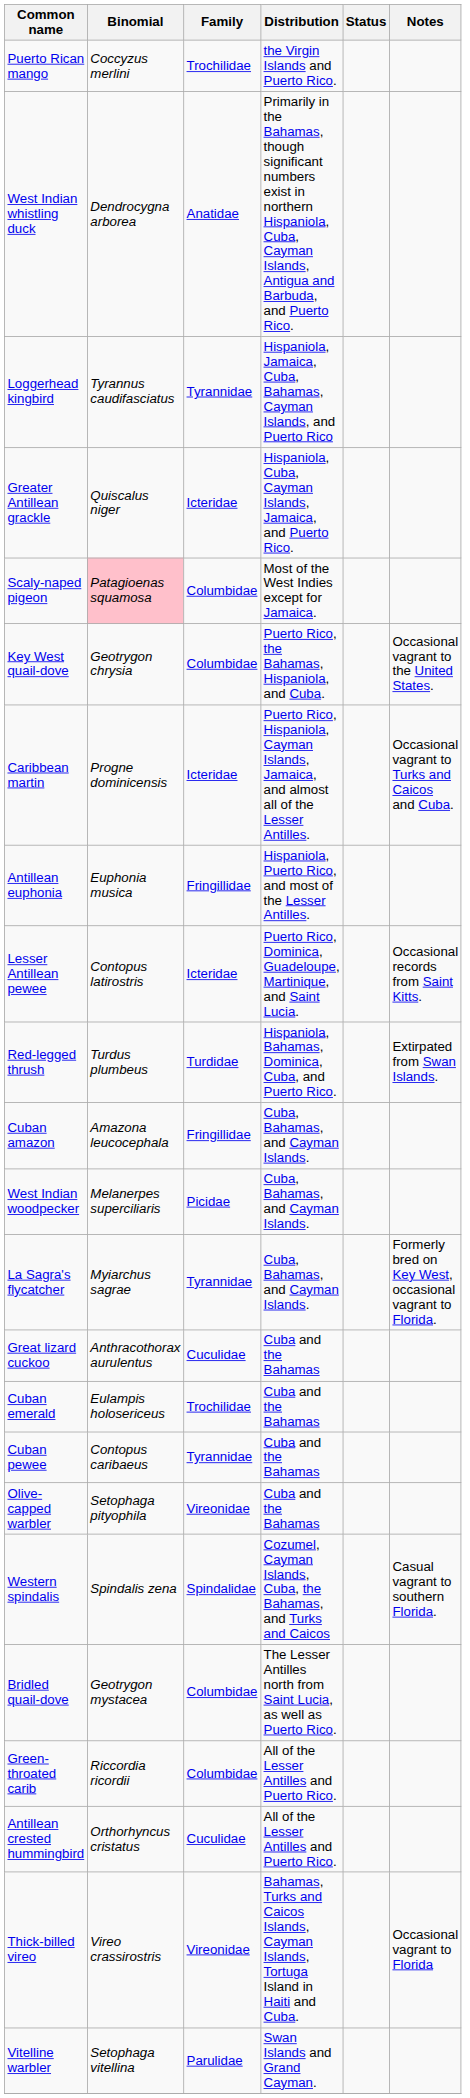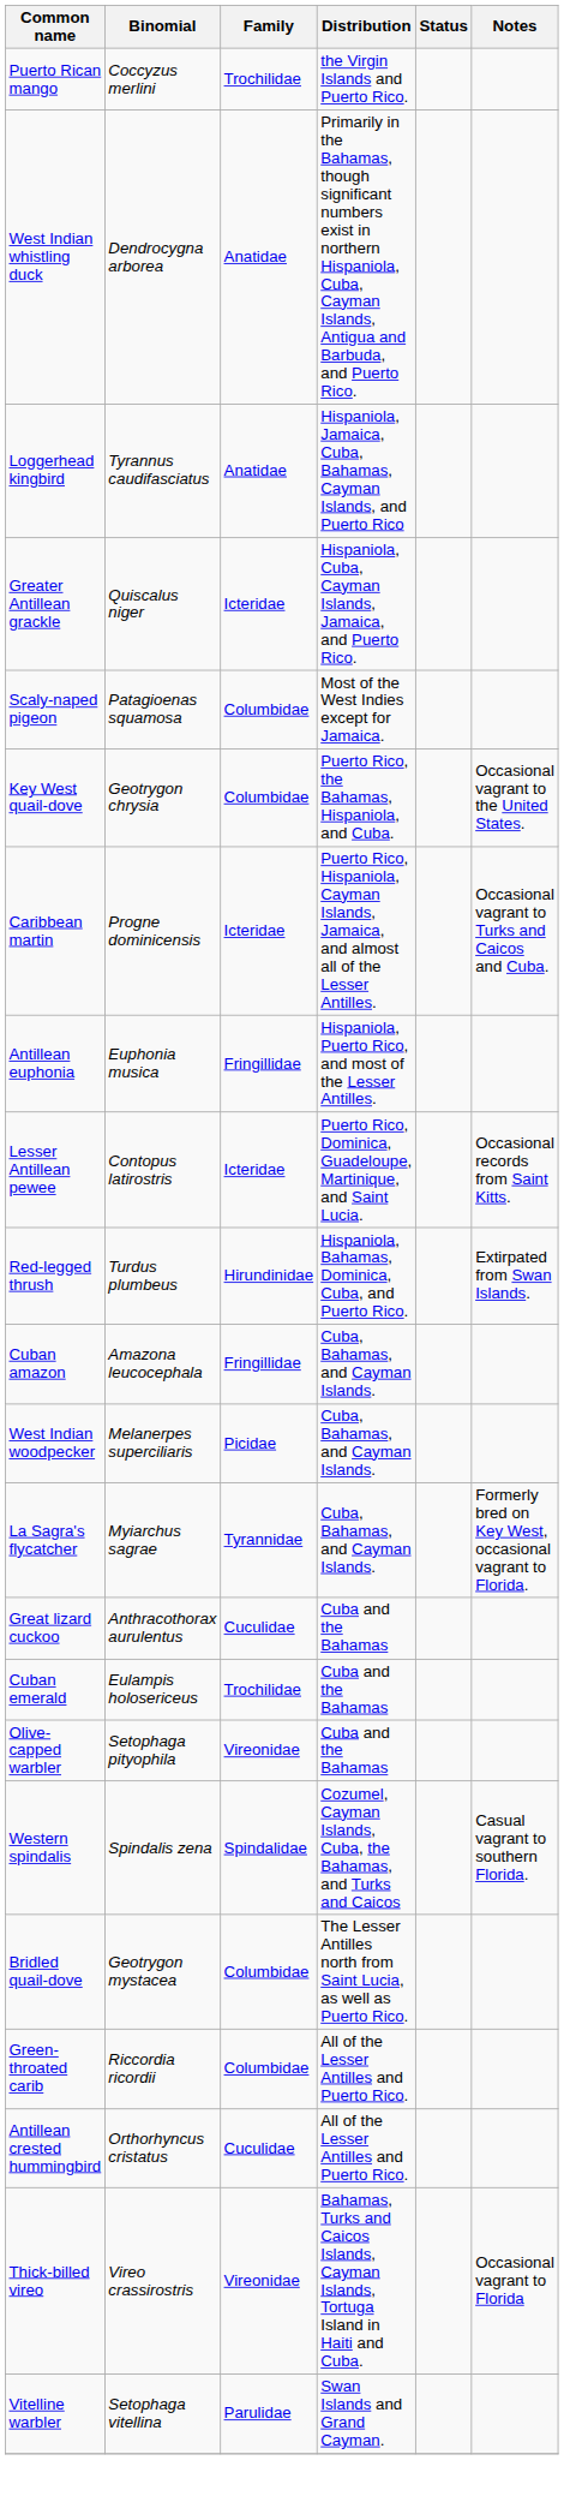 <table width=80% class="wikitable">
 <tr>
 <th width=22%>Common name</th>
 <th width=22%>Binomial</th>
 <th width=12%>Family</th>
 <th width=20%>Distribution</th>
 <th width=12%>Status</th>
 <th width=12%>Notes</th>
 </tr>
 <tr>
 <td><a href='#'>Puerto Rican mango</a></td>
 <td><em>Coccyzus merlini</em></td>
 <td><a href='#'>Trochilidae</a></td>
 <td><a href='#'>the Virgin Islands</a> and <a href='#'>Puerto Rico</a>.</td>
 <td></td>
 <td></td>
 </tr>
 <tr>
 <td><a href='#'>West Indian whistling duck</a></td>
 <td><em>Dendrocygna arborea</em></td>
 <td><a href='#'>Anatidae</a></td>
 <td>Primarily in the <a href='#'>Bahamas</a>, though significant numbers exist in northern <a href='#'>Hispaniola</a>, <a href='#'>Cuba</a>, <a href='#'>Cayman Islands</a>, <a href='#'>Antigua and Barbuda</a>, and <a href='#'>Puerto Rico</a>.</td>
 <td></td>
 <td></td>
 </tr>
 <tr>
 <td><a href='#'>Loggerhead kingbird</a></td>
 <td><em>Tyrannus caudifasciatus</em></td>
-<td><a href='#'>Tyrannidae</a></td>
+<td><a href='#'>Anatidae</a></td>
 <td><a href='#'>Hispaniola</a>, <a href='#'>Jamaica</a>, <a href='#'>Cuba</a>, <a href='#'>Bahamas</a>, <a href='#'>Cayman Islands</a>, and <a href='#'>Puerto Rico</a></td>
 <td></td>
 <td></td>
 </tr>
 <tr>
 <td><a href='#'>Greater Antillean grackle</a></td>
 <td><em>Quiscalus niger</em></td>
 <td><a href='#'>Icteridae</a></td>
 <td><a href='#'>Hispaniola</a>, <a href='#'>Cuba</a>, <a href='#'>Cayman Islands</a>, <a href='#'>Jamaica</a>, and <a href='#'>Puerto Rico</a>.</td>
 <td></td>
 <td></td>
 </tr>
 <tr>
 <td><a href='#'>Scaly-naped pigeon</a></td>
-<td style="background: pink;"><em>Patagioenas squamosa</em></td>
+<td><em>Patagioenas squamosa</em></td>
 <td><a href='#'>Columbidae</a></td>
 <td>Most of the West Indies except for <a href='#'>Jamaica</a>.</td>
 <td></td>
 <td></td>
 </tr>
 <tr>
 <td><a href='#'>Key West quail-dove</a></td>
 <td><em>Geotrygon chrysia</em></td>
 <td><a href='#'>Columbidae</a></td>
 <td><a href='#'>Puerto Rico</a>, <a href='#'>the Bahamas</a>, <a href='#'>Hispaniola</a>, and <a href='#'>Cuba</a>.</td>
 <td></td>
 <td>Occasional vagrant to the <a href='#'>United States</a>.</td>
 </tr>
 <tr>
 <td><a href='#'>Caribbean martin</a></td>
 <td><em>Progne dominicensis</em></td>
 <td><a href='#'>Icteridae</a></td>
 <td><a href='#'>Puerto Rico</a>, <a href='#'>Hispaniola</a>, <a href='#'>Cayman Islands</a>, <a href='#'>Jamaica</a>, and almost all of the <a href='#'>Lesser Antilles</a>.</td>
 <td></td>
 <td>Occasional vagrant to <a href='#'>Turks and Caicos</a> and <a href='#'>Cuba</a>.</td>
 </tr>
 <tr>
 <td><a href='#'>Antillean euphonia</a></td>
 <td><em>Euphonia musica</em></td>
 <td><a href='#'>Fringillidae</a></td>
 <td><a href='#'>Hispaniola</a>, <a href='#'>Puerto Rico</a>, and most of the <a href='#'>Lesser Antilles</a>.</td>
 <td></td>
 <td></td>
 </tr>
 <tr>
 <td><a href='#'>Lesser Antillean pewee</a></td>
 <td><em>Contopus latirostris</em></td>
 <td><a href='#'>Icteridae</a></td>
 <td><a href='#'>Puerto Rico</a>, <a href='#'>Dominica</a>, <a href='#'>Guadeloupe</a>, <a href='#'>Martinique</a>, and <a href='#'>Saint Lucia</a>.</td>
 <td></td>
 <td>Occasional records from <a href='#'>Saint Kitts</a>.</td>
 </tr>
 <tr>
 <td><a href='#'>Red-legged thrush</a></td>
 <td><em>Turdus plumbeus</em></td>
-<td><a href='#'>Turdidae</a></td>
+<td><a href='#'>Hirundinidae</a></td>
 <td><a href='#'>Hispaniola</a>, <a href='#'>Bahamas</a>, <a href='#'>Dominica</a>, <a href='#'>Cuba</a>, and <a href='#'>Puerto Rico</a>.</td>
 <td></td>
 <td>Extirpated from <a href='#'>Swan Islands</a>.</td>
 </tr>
 <tr>
 <td><a href='#'>Cuban amazon</a></td>
 <td><em>Amazona leucocephala</em></td>
 <td><a href='#'>Fringillidae</a></td>
 <td><a href='#'>Cuba</a>, <a href='#'>Bahamas</a>, and <a href='#'>Cayman Islands</a>.</td>
 <td></td>
 <td></td>
 </tr>
 <tr>
 <td><a href='#'>West Indian woodpecker</a></td>
 <td><em>Melanerpes superciliaris</em></td>
 <td><a href='#'>Picidae</a></td>
 <td><a href='#'>Cuba</a>, <a href='#'>Bahamas</a>, and <a href='#'>Cayman Islands</a>.</td>
 <td></td>
 <td></td>
 </tr>
 <tr>
 <td><a href='#'>La Sagra's flycatcher</a></td>
 <td><em>Myiarchus sagrae</em></td>
 <td><a href='#'>Tyrannidae</a></td>
 <td><a href='#'>Cuba</a>, <a href='#'>Bahamas</a>, and <a href='#'>Cayman Islands</a>.</td>
 <td></td>
 <td>Formerly bred on <a href='#'>Key West</a>, occasional vagrant to <a href='#'>Florida</a>.</td>
 </tr>
 <tr>
 <td><a href='#'>Great lizard cuckoo</a></td>
 <td><em>Anthracothorax aurulentus</em></td>
 <td><a href='#'>Cuculidae</a></td>
 <td><a href='#'>Cuba</a> and <a href='#'>the Bahamas</a></td>
 <td></td>
 <td></td>
 </tr>
 <tr>
 <td><a href='#'>Cuban emerald</a></td>
 <td><em>Eulampis holosericeus</em></td>
 <td><a href='#'>Trochilidae</a></td>
-<td><a href='#'>Cuba</a> and <a href='#'>the Bahamas</a></td>
-<td></td>
-<td></td>
-</tr>
-<tr>
-<td><a href='#'>Cuban pewee</a></td>
-<td><em>Contopus caribaeus</em></td>
-<td><a href='#'>Tyrannidae</a></td>
 <td><a href='#'>Cuba</a> and <a href='#'>the Bahamas</a></td>
 <td></td>
 <td></td>
 </tr>
 <tr>
 <td><a href='#'>Olive-capped warbler</a></td>
 <td><em>Setophaga pityophila</em></td>
 <td><a href='#'>Vireonidae</a></td>
 <td><a href='#'>Cuba</a> and <a href='#'>the Bahamas</a></td>
 <td></td>
 <td></td>
 </tr>
 <tr>
 <td><a href='#'>Western spindalis</a></td>
 <td><em>Spindalis zena</em></td>
 <td><a href='#'>Spindalidae</a></td>
 <td><a href='#'>Cozumel</a>, <a href='#'>Cayman Islands</a>, <a href='#'>Cuba</a>, <a href='#'>the Bahamas</a>, and <a href='#'>Turks and Caicos</a></td>
 <td></td>
 <td>Casual vagrant to southern <a href='#'>Florida</a>.</td>
 </tr>
 <tr>
 <td><a href='#'>Bridled quail-dove</a></td>
 <td><em>Geotrygon mystacea</em></td>
 <td><a href='#'>Columbidae</a></td>
 <td>The Lesser Antilles north from <a href='#'>Saint Lucia</a>, as well as <a href='#'>Puerto Rico</a>.</td>
 <td></td>
 <td></td>
 </tr>
 <tr>
 <td><a href='#'>Green-throated carib</a></td>
 <td><em>Riccordia ricordii</em></td>
 <td><a href='#'>Columbidae</a></td>
 <td>All of the <a href='#'>Lesser Antilles</a> and <a href='#'>Puerto Rico</a>.</td>
 <td></td>
 <td></td>
 </tr>
 <tr>
 <td><a href='#'>Antillean crested hummingbird</a></td>
 <td><em>Orthorhyncus cristatus</em></td>
 <td><a href='#'>Cuculidae</a></td>
 <td>All of the <a href='#'>Lesser Antilles</a> and <a href='#'>Puerto Rico</a>.</td>
 <td></td>
 <td></td>
 </tr>
 <tr>
 <td><a href='#'>Thick-billed vireo</a></td>
 <td><em>Vireo crassirostris</em></td>
 <td><a href='#'>Vireonidae</a></td>
 <td><a href='#'>Bahamas</a>, <a href='#'>Turks and Caicos Islands</a>, <a href='#'>Cayman Islands</a>, <a href='#'>Tortuga</a> Island in <a href='#'>Haiti</a> and <a href='#'>Cuba</a>.</td>
 <td></td>
 <td>Occasional vagrant to <a href='#'>Florida</a></td>
 </tr>
 <tr>
 <td><a href='#'>Vitelline warbler</a></td>
 <td><em>Setophaga vitellina</em></td>
 <td><a href='#'>Parulidae</a></td>
 <td><a href='#'>Swan Islands</a> and <a href='#'>Grand Cayman</a>.</td>
 <td></td>
 <td></td>
 </tr>
 <tr>
 </tr>
 </table>
